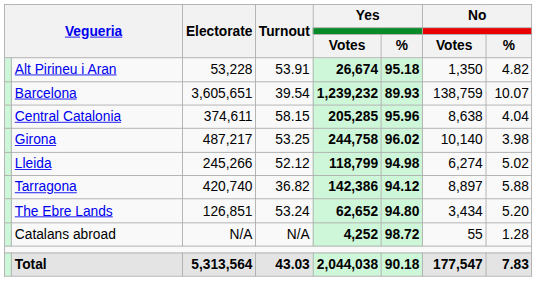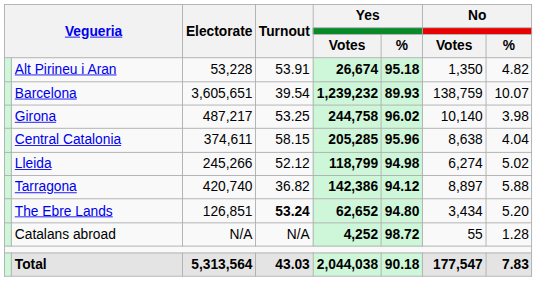 <table class="wikitable sortable" style="text-align:right; line-height:20px;">
 <tr>
 <th width="200" colspan="2" rowspan="3"><a href='#'>Vegueria</a></th>
 <th rowspan="3">Electorate</th>
 <th rowspan="3">Turnout</th>
 <th style="width:120px;" colspan="2">Yes</th>
 <th style="width:120px;" colspan="2">No</th>
 </tr>
 <tr>
 <th colspan="2" style="background:#088A29;"></th>
 <th colspan="2" style="background:#E90000;"></th>
 </tr>
 <tr>
 <th>Votes</th>
 <th>%</th>
 <th>Votes</th>
 <th>%</th>
 </tr>
 <tr>
 <td width="1" style="background:#CEF6D8;"></td>
 <td align="left"><a href='#'>Alt Pirineu i Aran</a></td>
 <td>53,228</td>
 <td>53.91</td>
 <td style="background:#CEF6D8;"><strong>26,674</strong></td>
 <td style="background:#CEF6D8;"><strong>95.18</strong></td>
 <td>1,350</td>
 <td>4.82</td>
 </tr>
 <tr>
 <td style="background:#CEF6D8;"></td>
 <td align="left"><a href='#'>Barcelona</a></td>
 <td>3,605,651</td>
 <td>39.54</td>
 <td style="background:#CEF6D8;"><strong>1,239,232</strong></td>
 <td style="background:#CEF6D8;"><strong>89.93</strong></td>
 <td>138,759</td>
 <td>10.07</td>
 </tr>
 <tr>
 <td style="background:#CEF6D8;"></td>
+<td align="left"><a href='#'>Girona</a></td>
+<td>487,217</td>
+<td>53.25</td>
+<td style="background:#CEF6D8;"><strong>244,758</strong></td>
+<td style="background:#CEF6D8;"><strong>96.02</strong></td>
+<td>10,140</td>
+<td>3.98</td>
+</tr>
+<tr>
+<td style="background:#CEF6D8;"></td>
 <td align="left"><a href='#'>Central Catalonia</a></td>
 <td>374,611</td>
 <td>58.15</td>
 <td style="background:#CEF6D8;"><strong>205,285</strong></td>
 <td style="background:#CEF6D8;"><strong>95.96</strong></td>
 <td>8,638</td>
 <td>4.04</td>
-</tr>
-<tr>
-<td style="background:#CEF6D8;"></td>
-<td align="left"><a href='#'>Girona</a></td>
-<td>487,217</td>
-<td>53.25</td>
-<td style="background:#CEF6D8;"><strong>244,758</strong></td>
-<td style="background:#CEF6D8;"><strong>96.02</strong></td>
-<td>10,140</td>
-<td>3.98</td>
 </tr>
 <tr>
 <td style="background:#CEF6D8;"></td>
 <td align="left"><a href='#'>Lleida</a></td>
 <td>245,266</td>
 <td>52.12</td>
 <td style="background:#CEF6D8;"><strong>118,799</strong></td>
 <td style="background:#CEF6D8;"><strong>94.98</strong></td>
 <td>6,274</td>
 <td>5.02</td>
 </tr>
 <tr>
 <td style="background:#CEF6D8;"></td>
 <td align="left"><a href='#'>Tarragona</a></td>
 <td>420,740</td>
 <td>36.82</td>
 <td style="background:#CEF6D8;"><strong>142,386</strong></td>
 <td style="background:#CEF6D8;"><strong>94.12</strong></td>
 <td>8,897</td>
 <td>5.88</td>
 </tr>
 <tr>
 <td style="background:#CEF6D8;"></td>
 <td align="left"><a href='#'>The Ebre Lands</a></td>
 <td>126,851</td>
-<td>53.24</td>
+<td><strong>53.24</strong></td>
 <td style="background:#CEF6D8;"><strong>62,652</strong></td>
 <td style="background:#CEF6D8;"><strong>94.80</strong></td>
 <td>3,434</td>
 <td>5.20</td>
 </tr>
 <tr>
 <td style="background:#CEF6D8;"></td>
 <td align="left">Catalans abroad</td>
 <td>N/A</td>
 <td>N/A</td>
 <td style="background:#CEF6D8;"><strong>4,252</strong></td>
 <td style="background:#CEF6D8;"><strong>98.72</strong></td>
 <td>55</td>
 <td>1.28</td>
 </tr>
 <tr>
 <td colspan="8"></td>
 </tr>
 <tr style="font-weight:bold;background:#E4E4E4;">
 <td style="background:#CEF6D8;"></td>
 <td align="left">Total</td>
 <td>5,313,564</td>
 <td>43.03</td>
 <td style="background:#CEF6D8;">2,044,038</td>
 <td style="background:#CEF6D8;">90.18</td>
 <td>177,547</td>
 <td>7.83</td>
 </tr>
 </table>
